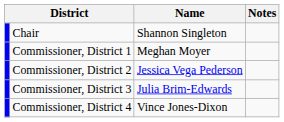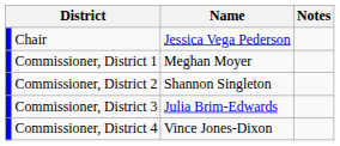 <table class="wikitable">
 <tr>
 <th colspan="2">District</th>
 <th>Name</th>
 <th>Notes</th>
 </tr>
 <tr>
 <td style="background:blue;"></td>
 <td>Chair</td>
-<td>Shannon Singleton</td>
+<td><a href='#'>Jessica Vega Pederson</a></td>
 <td></td>
 </tr>
 <tr>
 <td style="background:blue;"></td>
 <td>Commissioner, District 1</td>
 <td>Meghan Moyer</td>
 <td></td>
 </tr>
 <tr>
 <td style="background:blue;"></td>
 <td>Commissioner, District 2</td>
-<td><a href='#'>Jessica Vega Pederson</a></td>
+<td>Shannon Singleton</td>
 <td></td>
 </tr>
 <tr>
 <td style="background:blue;"></td>
 <td>Commissioner, District 3</td>
 <td><a href='#'>Julia Brim-Edwards</a></td>
 <td></td>
 </tr>
 <tr>
 <td style="background:blue;"></td>
 <td>Commissioner, District 4</td>
 <td>Vince Jones-Dixon</td>
 <td></td>
 </tr>
 </table>
